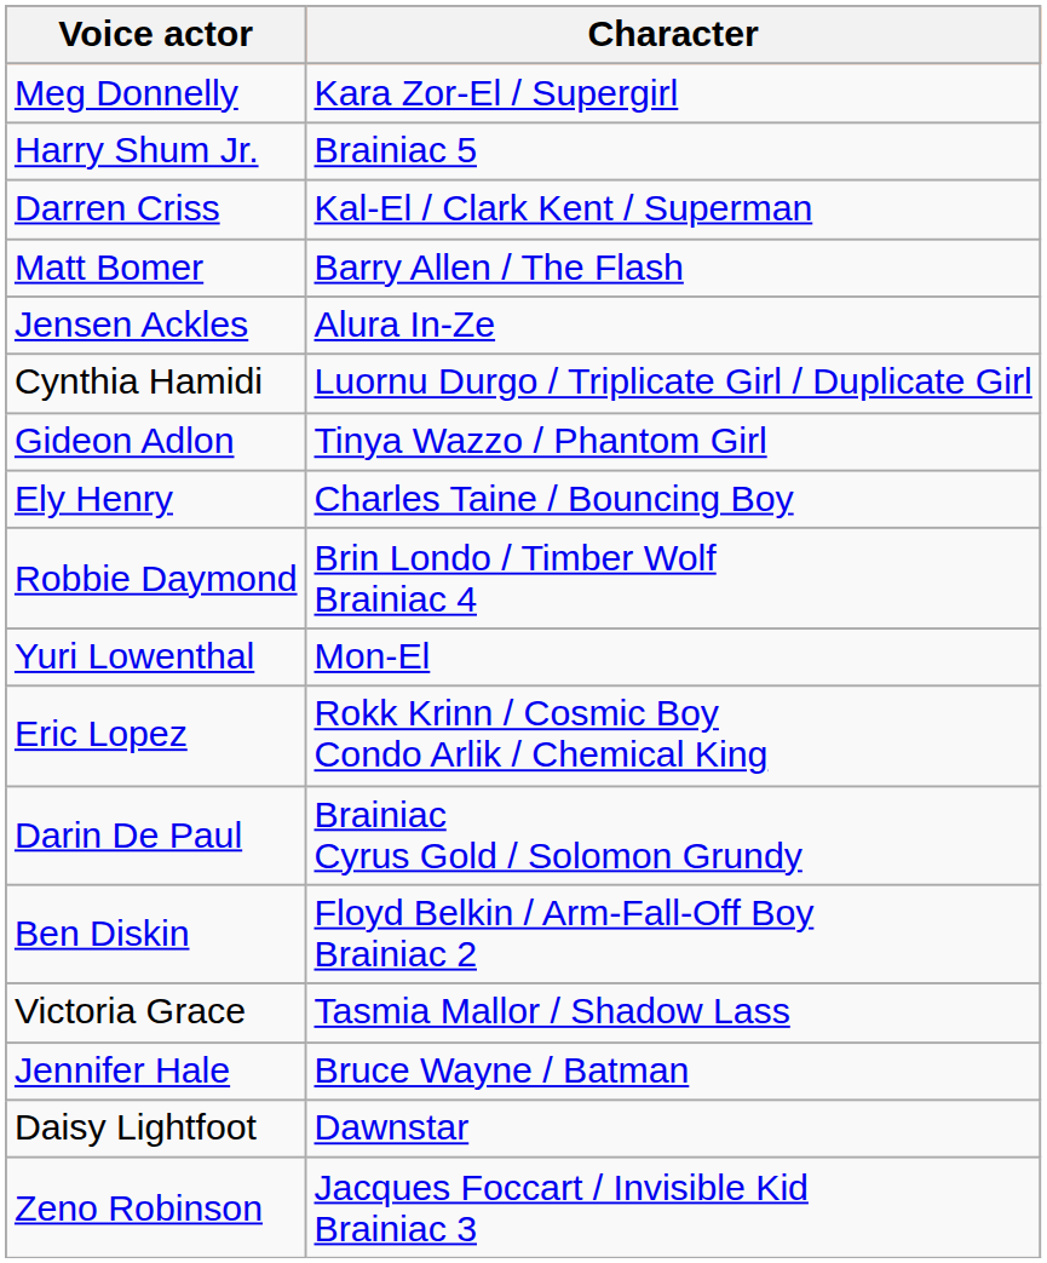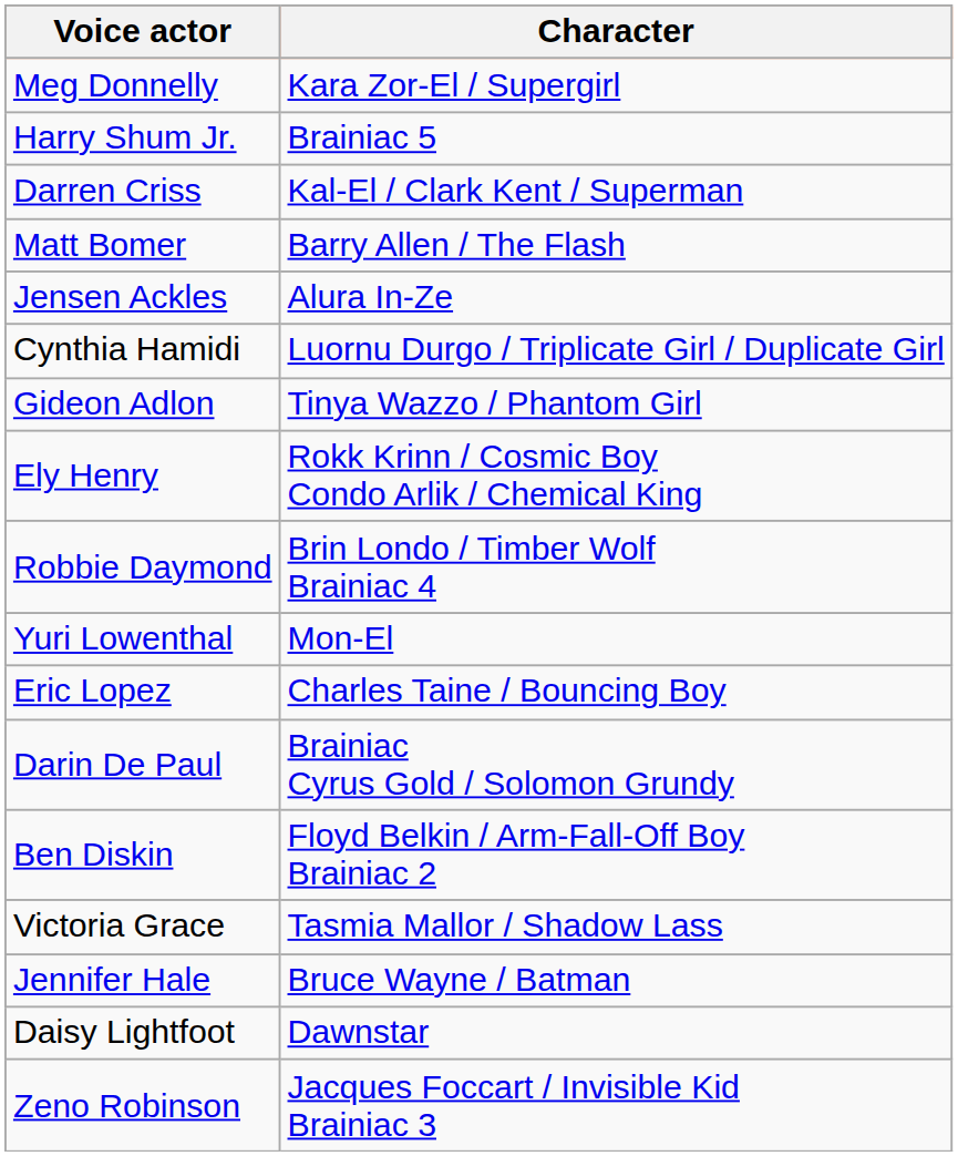 <table class="wikitable sortable">
 <tr style="background:rgb(255,85,0);">
 <th>Voice actor</th>
 <th>Character</th>
 </tr>
 <tr>
 <td><a href='#'>Meg Donnelly</a></td>
 <td><a href='#'>Kara Zor-El / Supergirl</a></td>
 </tr>
 <tr>
 <td><a href='#'>Harry Shum Jr.</a></td>
 <td><a href='#'>Brainiac 5</a></td>
 </tr>
 <tr>
 <td><a href='#'>Darren Criss</a></td>
 <td><a href='#'>Kal-El / Clark Kent / Superman</a></td>
 </tr>
 <tr>
 <td><a href='#'>Matt Bomer</a></td>
 <td><a href='#'>Barry Allen / The Flash</a></td>
 </tr>
 <tr>
 <td><a href='#'>Jensen Ackles</a></td>
 <td><a href='#'>Alura In-Ze</a></td>
 </tr>
 <tr>
 <td>Cynthia Hamidi</td>
 <td><a href='#'>Luornu Durgo / Triplicate Girl / Duplicate Girl</a></td>
 </tr>
 <tr>
 <td><a href='#'>Gideon Adlon</a></td>
 <td><a href='#'>Tinya Wazzo / Phantom Girl</a></td>
 </tr>
 <tr>
 <td><a href='#'>Ely Henry</a></td>
-<td><a href='#'>Charles Taine / Bouncing Boy</a></td>
+<td><a href='#'>Rokk Krinn / Cosmic Boy</a><br><a href='#'>Condo Arlik / Chemical King</a></td>
 </tr>
 <tr>
 <td><a href='#'>Robbie Daymond</a></td>
 <td><a href='#'>Brin Londo / Timber Wolf</a><br><a href='#'>Brainiac 4</a></td>
 </tr>
 <tr>
 <td><a href='#'>Yuri Lowenthal</a></td>
 <td><a href='#'>Mon-El</a></td>
 </tr>
 <tr>
 <td><a href='#'>Eric Lopez</a></td>
-<td><a href='#'>Rokk Krinn / Cosmic Boy</a><br><a href='#'>Condo Arlik / Chemical King</a></td>
+<td><a href='#'>Charles Taine / Bouncing Boy</a></td>
 </tr>
 <tr>
 <td><a href='#'>Darin De Paul</a></td>
 <td><a href='#'>Brainiac</a><br><a href='#'>Cyrus Gold / Solomon Grundy</a></td>
 </tr>
 <tr>
 <td><a href='#'>Ben Diskin</a></td>
 <td><a href='#'>Floyd Belkin / Arm-Fall-Off Boy</a><br><a href='#'>Brainiac 2</a></td>
 </tr>
 <tr>
 <td>Victoria Grace</td>
 <td><a href='#'>Tasmia Mallor / Shadow Lass</a></td>
 </tr>
 <tr>
 <td><a href='#'>Jennifer Hale</a></td>
 <td><a href='#'>Bruce Wayne / Batman</a></td>
 </tr>
 <tr>
 <td>Daisy Lightfoot</td>
 <td><a href='#'>Dawnstar</a></td>
 </tr>
 <tr>
 <td><a href='#'>Zeno Robinson</a></td>
 <td><a href='#'>Jacques Foccart / Invisible Kid</a><br><a href='#'>Brainiac 3</a></td>
 </tr>
 </table>
